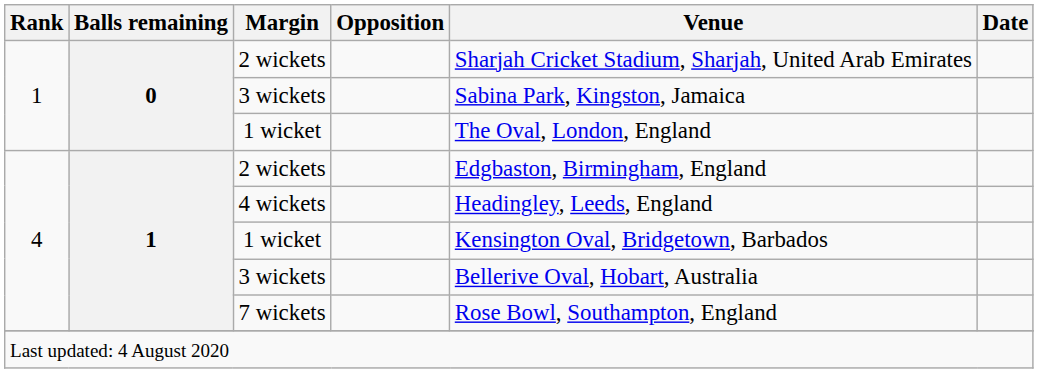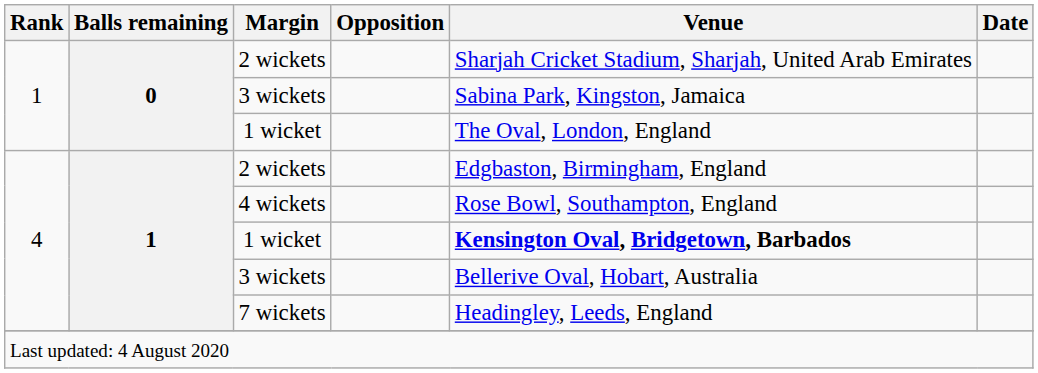 <table class="wikitable plainrowheaders sortable">
 <tr>
 <th scope=col>Rank</th>
 <th scope=col>Balls remaining</th>
 <th scope=col>Margin</th>
 <th scope=col>Opposition</th>
 <th scope=col>Venue</th>
 <th scope=col>Date</th>
 </tr>
 <tr>
 <td align=center rowspan=3>1</td>
 <th scope=row style=text-align:center; rowspan=3>0</th>
 <td scope=row style=text-align:center;>2 wickets</td>
 <td></td>
 <td><a href='#'>Sharjah Cricket Stadium</a>, <a href='#'>Sharjah</a>, United Arab Emirates</td>
 <td></td>
 </tr>
 <tr>
 <td scope=row style=text-align:center;>3 wickets</td>
 <td></td>
 <td><a href='#'>Sabina Park</a>, <a href='#'>Kingston</a>, Jamaica</td>
 <td></td>
 </tr>
 <tr>
 <td scope=row style=text-align:center;>1 wicket</td>
 <td></td>
 <td><a href='#'>The Oval</a>, <a href='#'>London</a>, England</td>
 <td></td>
 </tr>
 <tr>
 <td align=center rowspan=5>4</td>
 <th scope=row style=text-align:center; rowspan=5>1</th>
 <td scope=row style=text-align:center;>2 wickets</td>
 <td></td>
 <td><a href='#'>Edgbaston</a>, <a href='#'>Birmingham</a>, England</td>
 <td> </td>
 </tr>
 <tr>
 <td scope=row style=text-align:center;>4 wickets</td>
 <td></td>
-<td><a href='#'>Headingley</a>, <a href='#'>Leeds</a>, England</td>
+<td><a href='#'>Rose Bowl</a>, <a href='#'>Southampton</a>, England</td>
 <td></td>
 </tr>
 <tr>
 <td scope=row style=text-align:center;>1 wicket</td>
 <td></td>
-<td><a href='#'>Kensington Oval</a>, <a href='#'>Bridgetown</a>, Barbados</td>
+<td><strong><a href='#'>Kensington Oval</a>, <a href='#'>Bridgetown</a>, Barbados</strong></td>
 <td></td>
 </tr>
 <tr>
 <td scope=row style=text-align:center;>3 wickets</td>
 <td></td>
 <td><a href='#'>Bellerive Oval</a>, <a href='#'>Hobart</a>, Australia</td>
 <td></td>
 </tr>
 <tr>
 <td scope=row style=text-align:center;>7 wickets</td>
 <td></td>
-<td><a href='#'>Rose Bowl</a>, <a href='#'>Southampton</a>, England</td>
+<td><a href='#'>Headingley</a>, <a href='#'>Leeds</a>, England</td>
 <td></td>
 </tr>
 <tr>
 </tr>
 <tr class=sortbottom>
 <td colspan=6><small>Last updated: 4 August 2020</small></td>
 </tr>
 </table>
